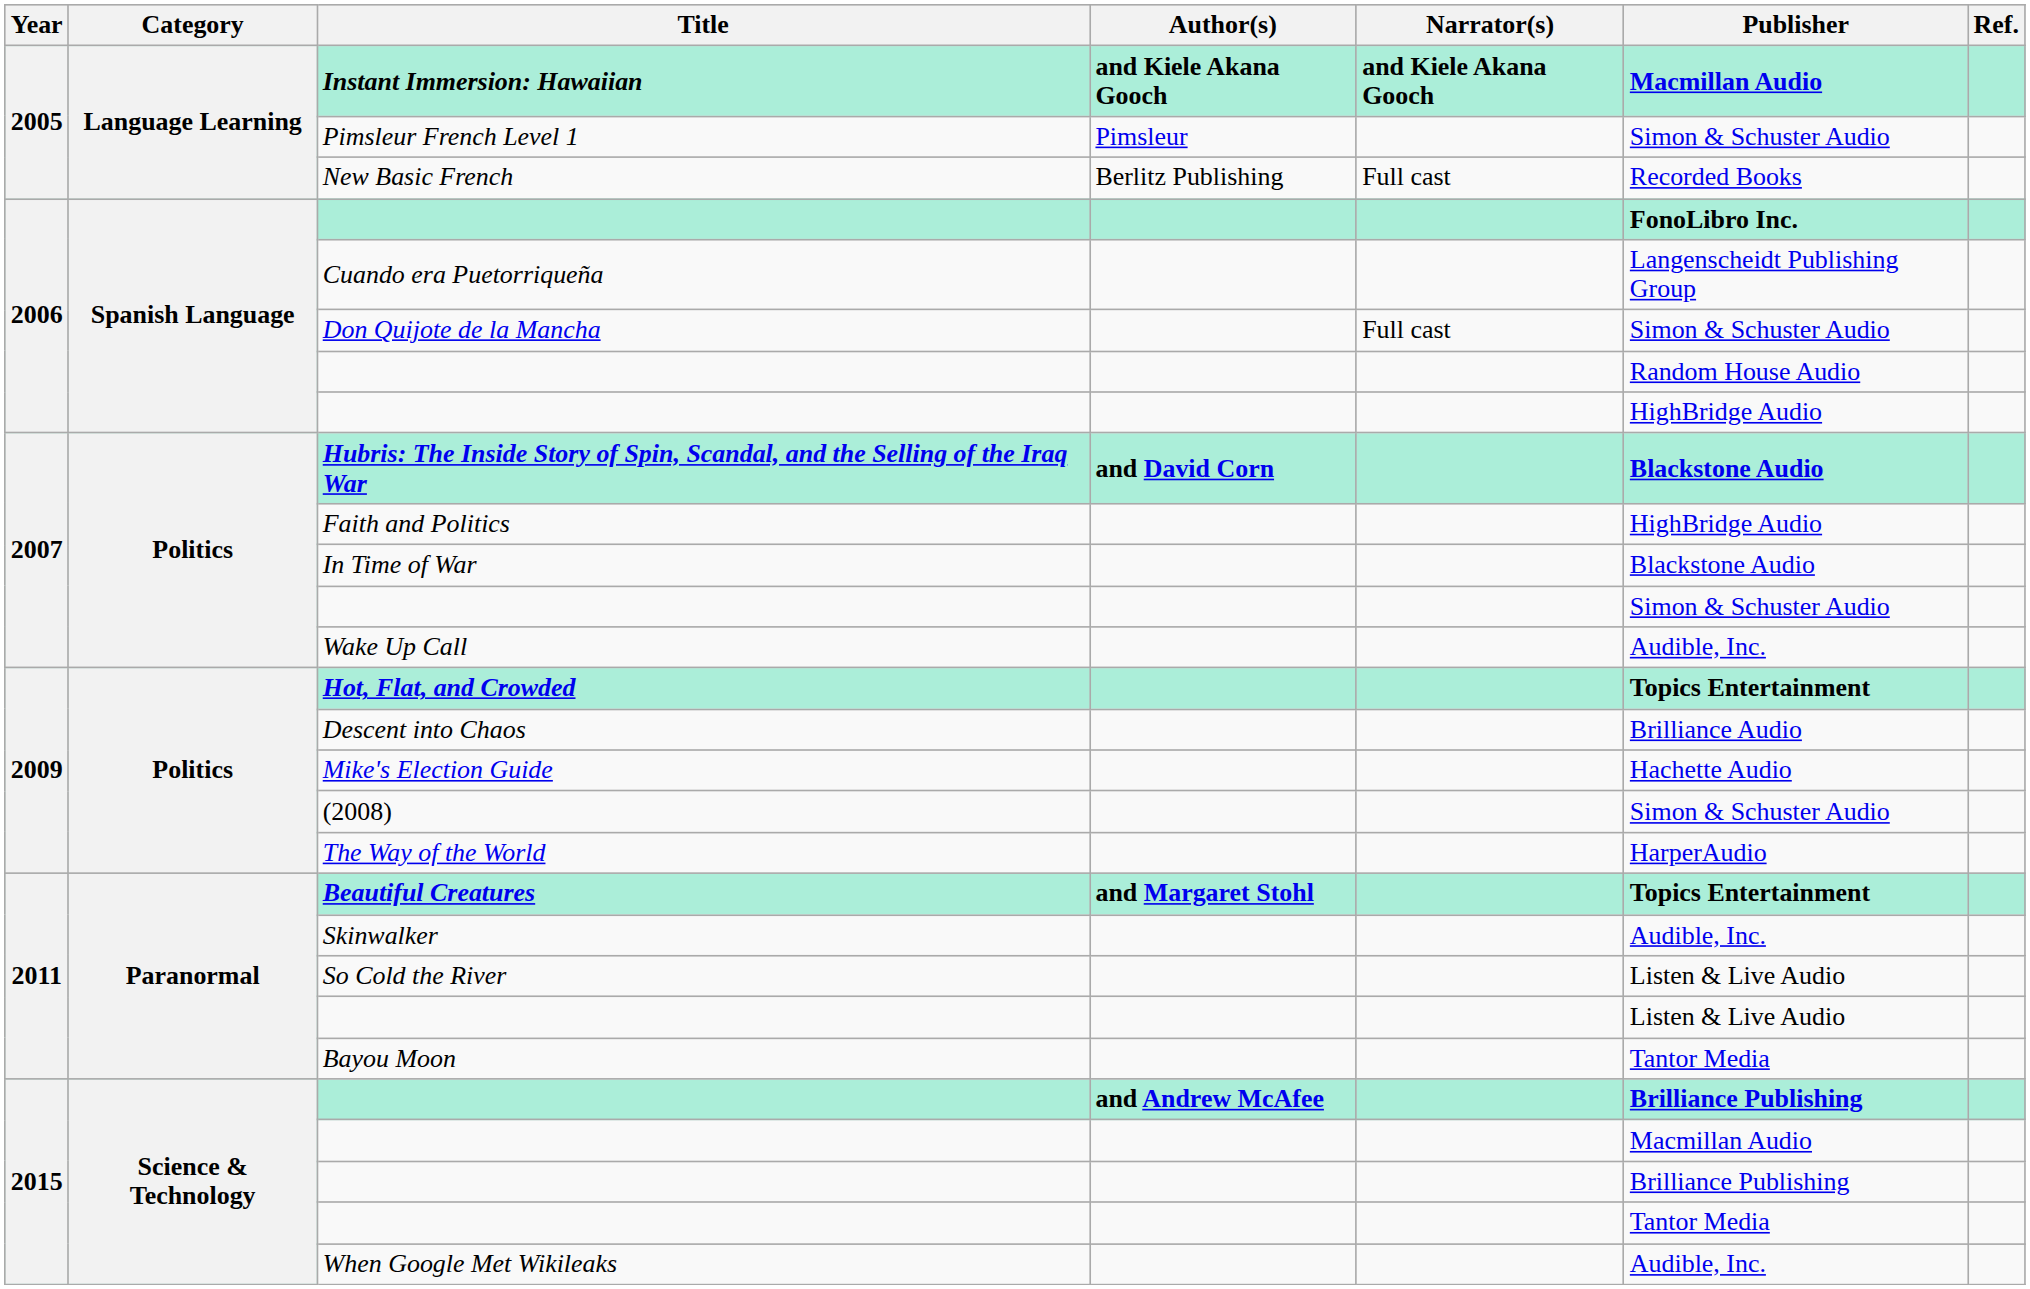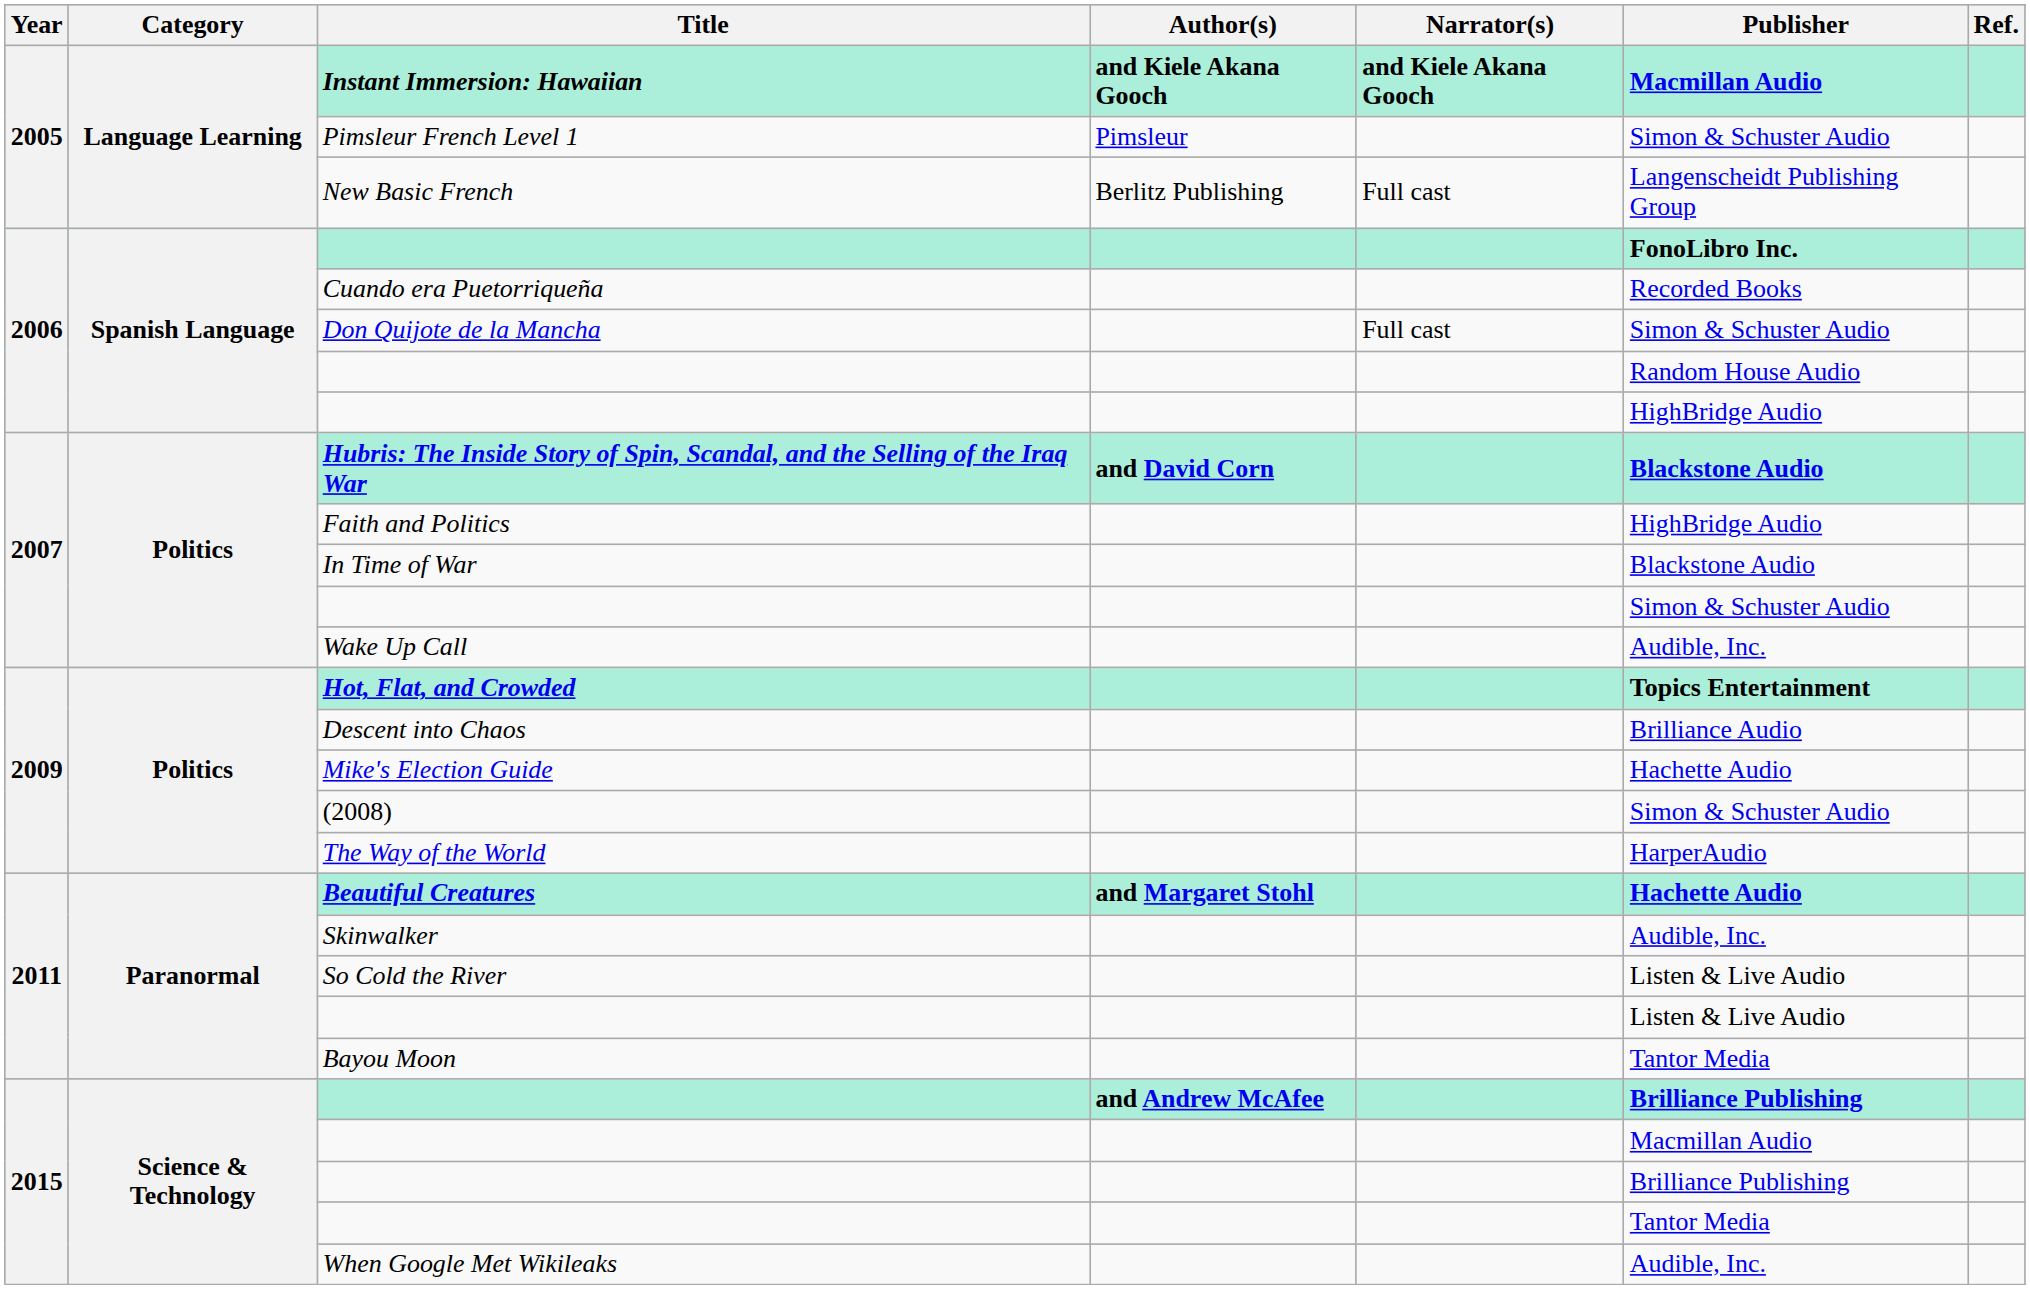 <table class="wikitable sortable mw-collapsible">
 <tr>
 <th>Year</th>
 <th>Category</th>
 <th>Title</th>
 <th>Author(s)</th>
 <th>Narrator(s)</th>
 <th>Publisher</th>
 <th>Ref.</th>
 </tr>
 <tr style="background:#ABEED9">
 <th rowspan="3">2005</th>
 <th rowspan="3"><strong>Language Learning</strong></th>
 <td><strong><em>Instant Immersion: Hawaiian</em></strong></td>
 <td><strong> and Kiele Akana Gooch</strong></td>
 <td><strong> and Kiele Akana Gooch</strong></td>
 <td><strong><a href='#'>Macmillan Audio</a></strong></td>
 <td></td>
 </tr>
 <tr>
 <td><em>Pimsleur French Level 1</em></td>
 <td><a href='#'>Pimsleur</a></td>
 <td></td>
 <td><a href='#'>Simon & Schuster Audio</a></td>
 <td></td>
 </tr>
 <tr>
 <td><em>New Basic French</em></td>
 <td>Berlitz Publishing</td>
 <td>Full cast</td>
-<td><a href='#'>Recorded Books</a></td>
+<td><a href='#'>Langenscheidt Publishing Group</a></td>
 <td></td>
 </tr>
 <tr style="background:#ABEED9">
 <th rowspan="5">2006</th>
 <th rowspan="5"><strong>Spanish Language</strong></th>
 <td><strong><em></em></strong></td>
 <td><strong></strong></td>
 <td><strong></strong></td>
 <td><strong>FonoLibro Inc.</strong></td>
 <td></td>
 </tr>
 <tr>
 <td><em>Cuando era Puetorriqueña</em></td>
 <td></td>
 <td></td>
-<td><a href='#'>Langenscheidt Publishing Group</a></td>
+<td><a href='#'>Recorded Books</a></td>
 <td></td>
 </tr>
 <tr>
 <td><em><a href='#'>Don Quijote de la Mancha</a></em></td>
 <td></td>
 <td>Full cast</td>
 <td><a href='#'>Simon & Schuster Audio</a></td>
 <td></td>
 </tr>
 <tr>
 <td><em></em></td>
 <td></td>
 <td></td>
 <td><a href='#'>Random House Audio</a></td>
 <td></td>
 </tr>
 <tr>
 <td><em></em></td>
 <td></td>
 <td></td>
 <td><a href='#'>HighBridge Audio</a></td>
 <td></td>
 </tr>
 <tr style="background:#ABEED9">
 <th rowspan="5">2007</th>
 <th rowspan="5">Politics</th>
 <td><strong><em><a href='#'>Hubris: The Inside Story of Spin, Scandal, and the Selling of the Iraq War</a></em></strong></td>
 <td><strong> and <a href='#'>David Corn</a></strong></td>
 <td><strong></strong></td>
 <td><strong><a href='#'>Blackstone Audio</a></strong></td>
 <td></td>
 </tr>
 <tr>
 <td><em>Faith and Politics</em></td>
 <td></td>
 <td></td>
 <td><a href='#'>HighBridge Audio</a></td>
 <td></td>
 </tr>
 <tr>
 <td><em>In Time of War</em></td>
 <td></td>
 <td></td>
 <td><a href='#'>Blackstone Audio</a></td>
 <td></td>
 </tr>
 <tr>
 <td><em></em></td>
 <td></td>
 <td></td>
 <td><a href='#'>Simon & Schuster Audio</a></td>
 <td></td>
 </tr>
 <tr>
 <td><em>Wake Up Call</em></td>
 <td></td>
 <td></td>
 <td><a href='#'>Audible, Inc.</a></td>
 <td></td>
 </tr>
 <tr style="background:#ABEED9">
 <th rowspan="5">2009</th>
 <th rowspan="5">Politics</th>
 <td><strong><em><a href='#'>Hot, Flat, and Crowded</a></em></strong></td>
 <td><strong></strong></td>
 <td><strong></strong></td>
 <td><strong>Topics Entertainment</strong></td>
 <td></td>
 </tr>
 <tr>
 <td><em>Descent into Chaos</em></td>
 <td></td>
 <td></td>
 <td><a href='#'>Brilliance Audio</a></td>
 <td></td>
 </tr>
 <tr>
 <td><em><a href='#'>Mike's Election Guide</a></em></td>
 <td></td>
 <td></td>
 <td><a href='#'>Hachette Audio</a></td>
 <td></td>
 </tr>
 <tr>
 <td><em></em> (2008)</td>
 <td></td>
 <td></td>
 <td><a href='#'>Simon & Schuster Audio</a></td>
 <td></td>
 </tr>
 <tr>
 <td><em><a href='#'>The Way of the World</a></em></td>
 <td></td>
 <td></td>
 <td><a href='#'>HarperAudio</a></td>
 <td></td>
 </tr>
 <tr style="background:#ABEED9">
 <th rowspan="5">2011</th>
 <th rowspan="5">Paranormal</th>
 <td><strong><em><a href='#'>Beautiful Creatures</a></em></strong></td>
 <td><strong> and <a href='#'>Margaret Stohl</a></strong></td>
 <td><strong></strong></td>
-<td><strong>Topics Entertainment</strong></td>
+<td><strong><a href='#'>Hachette Audio</a></strong></td>
 <td></td>
 </tr>
 <tr>
 <td><em>Skinwalker</em></td>
 <td></td>
 <td></td>
 <td><a href='#'>Audible, Inc.</a></td>
 <td></td>
 </tr>
 <tr>
 <td><em>So Cold the River</em></td>
 <td></td>
 <td></td>
 <td>Listen & Live Audio</td>
 <td></td>
 </tr>
 <tr>
 <td><em></em></td>
 <td></td>
 <td></td>
 <td>Listen & Live Audio</td>
 <td></td>
 </tr>
 <tr>
 <td><em>Bayou Moon</em></td>
 <td></td>
 <td></td>
 <td><a href='#'>Tantor Media</a></td>
 <td></td>
 </tr>
 <tr style="background:#ABEED9">
 <th rowspan="5">2015</th>
 <th rowspan="5">Science & Technology</th>
 <td><strong><em></em></strong></td>
 <td><strong> and <a href='#'>Andrew McAfee</a></strong></td>
 <td><strong></strong></td>
 <td><strong><a href='#'>Brilliance Publishing</a></strong></td>
 <td></td>
 </tr>
 <tr>
 <td><em></em></td>
 <td></td>
 <td></td>
 <td><a href='#'>Macmillan Audio</a></td>
 <td></td>
 </tr>
 <tr>
 <td><em></em></td>
 <td></td>
 <td></td>
 <td><a href='#'>Brilliance Publishing</a></td>
 <td></td>
 </tr>
 <tr>
 <td><em></em></td>
 <td></td>
 <td></td>
 <td><a href='#'>Tantor Media</a></td>
 <td></td>
 </tr>
 <tr>
 <td><em>When Google Met Wikileaks</em></td>
 <td></td>
 <td></td>
 <td><a href='#'>Audible, Inc.</a></td>
 <td></td>
 </tr>
 </table>
